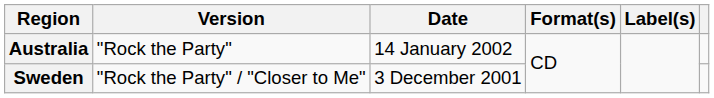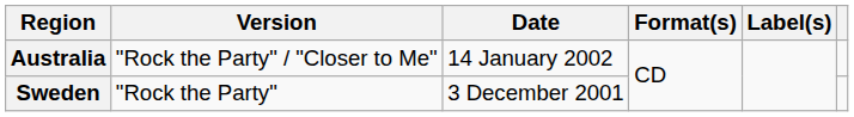 <table class="wikitable plainrowheaders">
 <tr>
 <th scope="col">Region</th>
 <th scope="col">Version</th>
 <th scope="col">Date</th>
 <th scope="col">Format(s)</th>
 <th scope="col">Label(s)</th>
 <th scope="col"></th>
 </tr>
 <tr>
 <th scope="row">Australia</th>
-<td>"Rock the Party"</td>
+<td>"Rock the Party" / "Closer to Me"</td>
 <td>14 January 2002</td>
 <td rowspan="2">CD</td>
 <td rowspan="2"></td>
 <td></td>
 </tr>
 <tr>
 <th scope="row">Sweden</th>
-<td>"Rock the Party" / "Closer to Me"</td>
+<td>"Rock the Party"</td>
 <td>3 December 2001</td>
 <td></td>
 </tr>
 </table>
